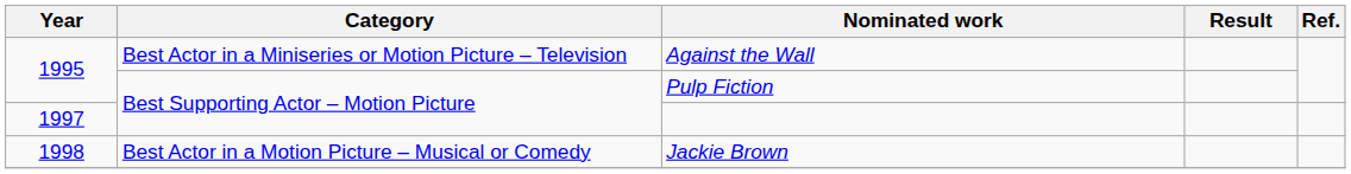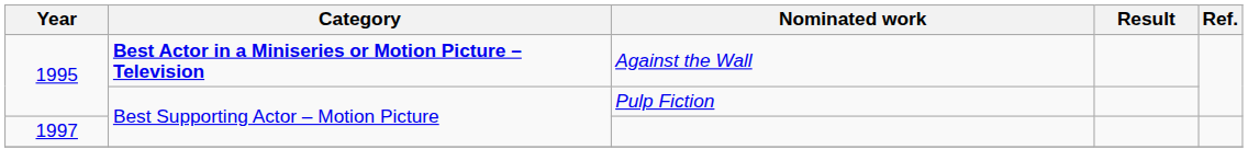 <table class=wikitable>
 <tr>
 <th scope="col" style="width:5em;">Year</th>
 <th scope="col" style="width:26em;">Category</th>
 <th scope="col" style="width:25em;">Nominated work</th>
 <th scope="col" style="width:5em;">Result</th>
 <th>Ref.</th>
 </tr>
 <tr>
 <td style="text-align:center;", rowspan=2><a href='#'>1995</a></td>
-<td><a href='#'>Best Actor in a Miniseries or Motion Picture – Television</a></td>
+<td><strong><a href='#'>Best Actor in a Miniseries or Motion Picture – Television</a></strong></td>
 <td><em><a href='#'>Against the Wall</a></em></td>
 <td></td>
 <td rowspan=2></td>
 </tr>
 <tr>
 <td rowspan=2><a href='#'>Best Supporting Actor – Motion Picture</a></td>
 <td><em><a href='#'>Pulp Fiction</a></em></td>
 <td></td>
 </tr>
 <tr>
 <td style="text-align:center;"><a href='#'>1997</a></td>
 <td><em></em></td>
 <td></td>
 <td></td>
 </tr>
 <tr>
-<td style="text-align:center;"><a href='#'>1998</a></td>
-<td><a href='#'>Best Actor in a Motion Picture – Musical or Comedy</a></td>
-<td><em><a href='#'>Jackie Brown</a></em></td>
-<td></td>
-<td></td>
-</tr>
-<tr>
 </tr>
 </table>
